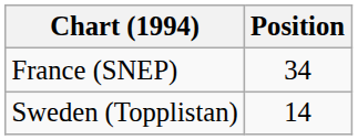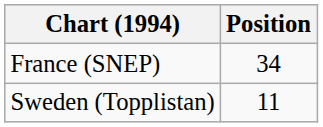 <table class="wikitable sortable">
 <tr>
 <th>Chart (1994)</th>
 <th>Position</th>
 </tr>
 <tr>
 <td>France (SNEP)</td>
 <td align="center">34</td>
 </tr>
 <tr>
 <td>Sweden (Topplistan)</td>
-<td align="center">14</td>
+<td align="center">11</td>
 </tr>
 </table>
